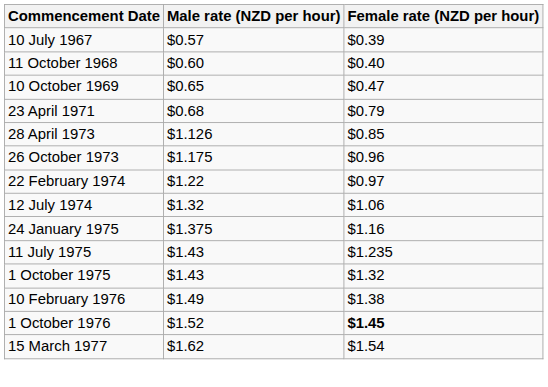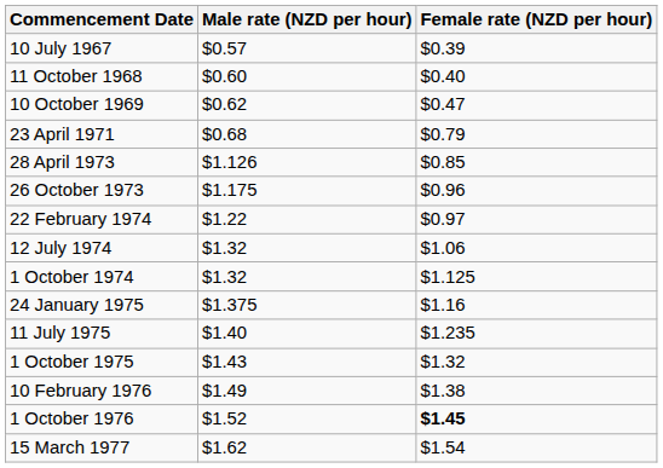 <table class="wikitable">
 <tr>
 <th>Commencement Date</th>
 <th>Male rate (NZD per hour)</th>
 <th>Female rate (NZD per hour)</th>
 </tr>
 <tr>
 <td>10 July 1967 </td>
 <td>$0.57</td>
 <td>$0.39</td>
 </tr>
 <tr>
 <td>11 October 1968 </td>
 <td>$0.60</td>
 <td>$0.40</td>
 </tr>
 <tr>
 <td>10 October 1969 </td>
-<td>$0.65</td>
+<td>$0.62</td>
 <td>$0.47</td>
 </tr>
 <tr>
 <td>23 April 1971 </td>
 <td>$0.68</td>
 <td>$0.79</td>
 </tr>
 <tr>
 <td>28 April 1973 </td>
 <td>$1.126</td>
 <td>$0.85</td>
 </tr>
 <tr>
 <td>26 October 1973 </td>
 <td>$1.175</td>
 <td>$0.96</td>
 </tr>
 <tr>
 <td>22 February 1974 </td>
 <td>$1.22</td>
 <td>$0.97</td>
 </tr>
 <tr>
 <td>12 July 1974 </td>
 <td>$1.32</td>
 <td>$1.06</td>
 </tr>
 <tr>
+<td>1 October 1974 </td>
+<td>$1.32</td>
+<td>$1.125</td>
+</tr>
+<tr>
 <td>24 January 1975 </td>
 <td>$1.375</td>
 <td>$1.16</td>
 </tr>
 <tr>
 <td>11 July 1975 </td>
-<td>$1.43</td>
+<td>$1.40</td>
 <td>$1.235</td>
 </tr>
 <tr>
 <td>1 October 1975 </td>
 <td>$1.43</td>
 <td>$1.32</td>
 </tr>
 <tr>
 <td>10 February 1976 </td>
 <td>$1.49</td>
 <td>$1.38</td>
 </tr>
 <tr>
 <td>1 October 1976 </td>
 <td>$1.52</td>
 <td><strong>$1.45</strong></td>
 </tr>
 <tr>
 <td>15 March 1977 </td>
 <td>$1.62</td>
 <td>$1.54</td>
 </tr>
 </table>
